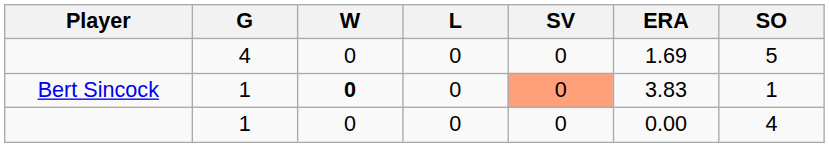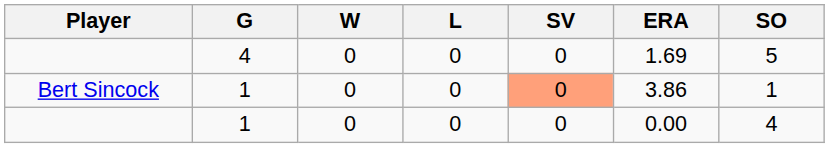 <table class="wikitable sortable">
 <tr>
 <th bgcolor="#DDDDFF" width="16%">Player</th>
 <th bgcolor="#DDDDFF" width="9%">G</th>
 <th bgcolor="#DDDDFF" width="9%">W</th>
 <th bgcolor="#DDDDFF" width="9%">L</th>
 <th bgcolor="#DDDDFF" width="9%">SV</th>
 <th bgcolor="#DDDDFF" width="9%">ERA</th>
 <th bgcolor="#DDDDFF" width="9%">SO</th>
 </tr>
 <tr align="center">
 <td></td>
 <td>4</td>
 <td>0</td>
 <td>0</td>
 <td>0</td>
 <td>1.69</td>
 <td>5</td>
 </tr>
 <tr align="center">
 <td><a href='#'>Bert Sincock</a></td>
 <td>1</td>
-<td><strong>0</strong></td>
+<td>0</td>
 <td>0</td>
 <td style="background: lightsalmon;">0</td>
-<td>3.83</td>
+<td>3.86</td>
 <td>1</td>
 </tr>
 <tr align="center">
 <td></td>
 <td>1</td>
 <td>0</td>
 <td>0</td>
 <td>0</td>
 <td>0.00</td>
 <td>4</td>
 </tr>
 </table>
